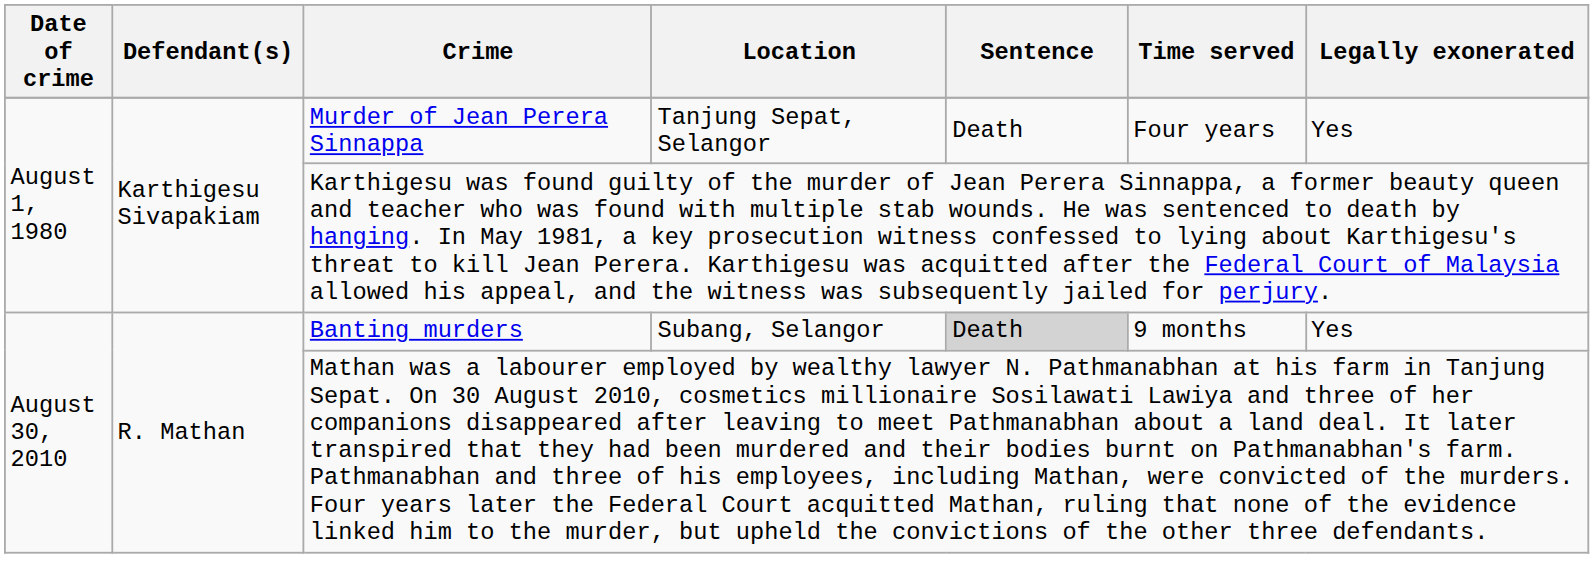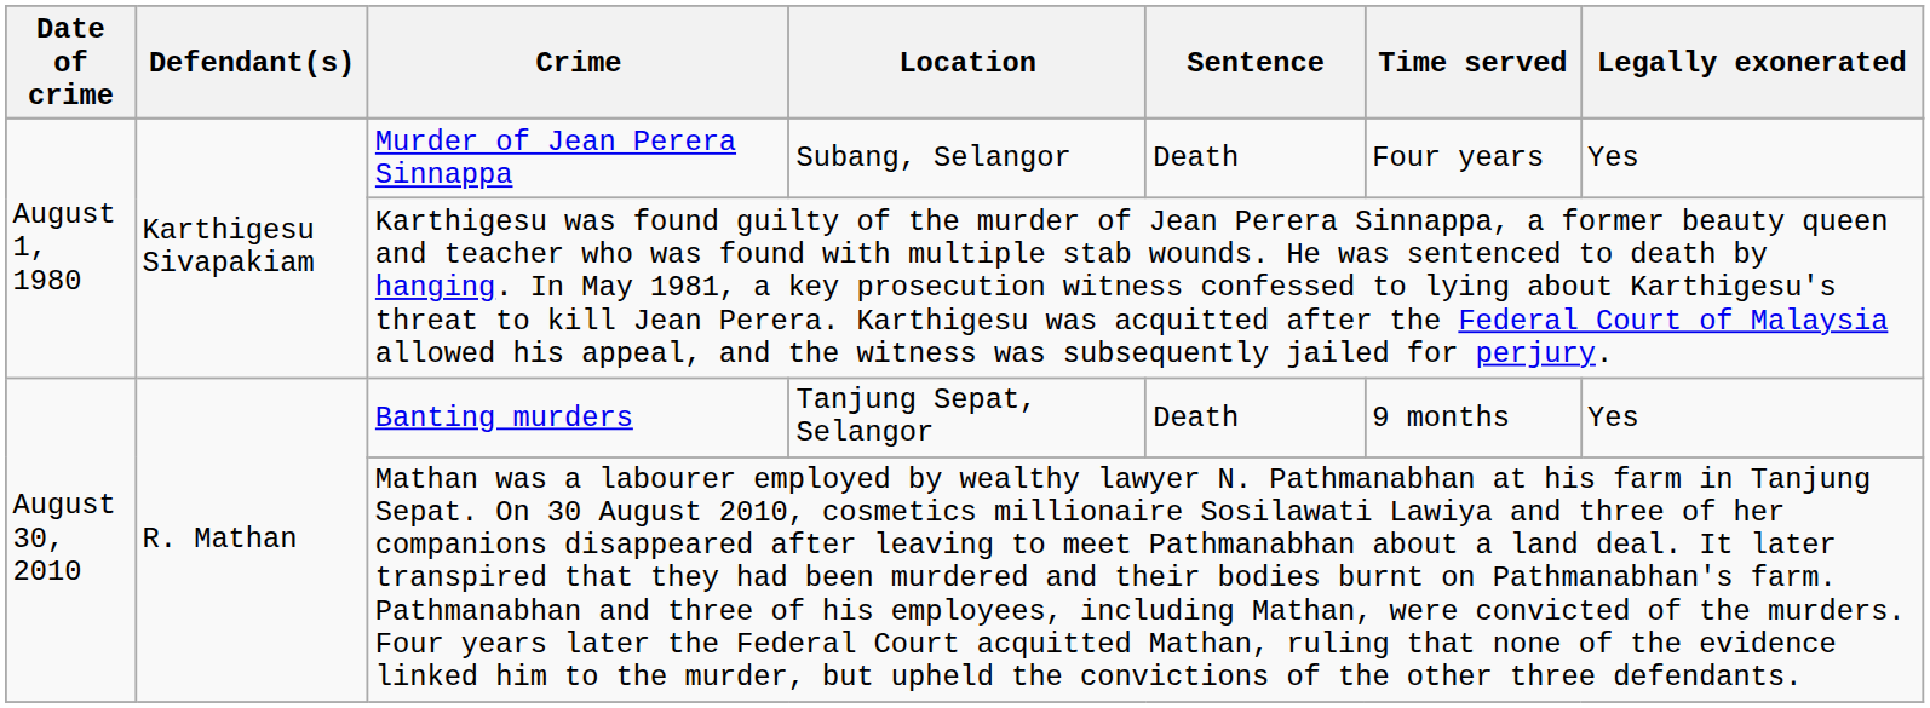 <table class="wikitable sortable">
 <tr>
 <th>Date of crime</th>
 <th>Defendant(s)</th>
 <th>Crime</th>
 <th>Location</th>
 <th>Sentence</th>
 <th>Time served</th>
 <th>Legally exonerated</th>
 </tr>
 <tr>
 </tr>
 <tr>
 <td rowspan="2">August 1, 1980</td>
 <td rowspan="2">Karthigesu Sivapakiam</td>
 <td><a href='#'>Murder of Jean Perera Sinnappa</a></td>
-<td>Tanjung Sepat, Selangor</td>
+<td>Subang, Selangor</td>
 <td>Death</td>
 <td>Four years</td>
 <td>Yes</td>
 </tr>
 <tr>
 <td colspan="5">Karthigesu was found guilty of the murder of Jean Perera Sinnappa, a former beauty queen and teacher who was found with multiple stab wounds. He was sentenced to death by <a href='#'>hanging</a>. In May 1981, a key prosecution witness confessed to lying about Karthigesu's threat to kill Jean Perera. Karthigesu was acquitted after the <a href='#'>Federal Court of Malaysia</a> allowed his appeal, and the witness was subsequently jailed for <a href='#'>perjury</a>.</td>
 </tr>
 <tr>
 <td rowspan="2">August 30, 2010</td>
 <td rowspan="2">R. Mathan</td>
 <td><a href='#'>Banting murders</a></td>
-<td>Subang, Selangor</td>
-<td style="background: lightgrey;">Death</td>
+<td>Tanjung Sepat, Selangor</td>
+<td>Death</td>
 <td>9 months</td>
 <td>Yes</td>
 </tr>
 <tr>
 <td colspan=5>Mathan was a labourer employed by wealthy lawyer N. Pathmanabhan at his farm in Tanjung Sepat. On 30 August 2010, cosmetics millionaire Sosilawati Lawiya and three of her companions disappeared after leaving to meet Pathmanabhan about a land deal. It later transpired that they had been murdered and their bodies burnt on Pathmanabhan's farm. Pathmanabhan and three of his employees, including Mathan, were convicted of the murders. Four years later the Federal Court acquitted Mathan, ruling that none of the evidence linked him to the murder, but upheld the convictions of the other three defendants.</td>
 </tr>
 </table>
